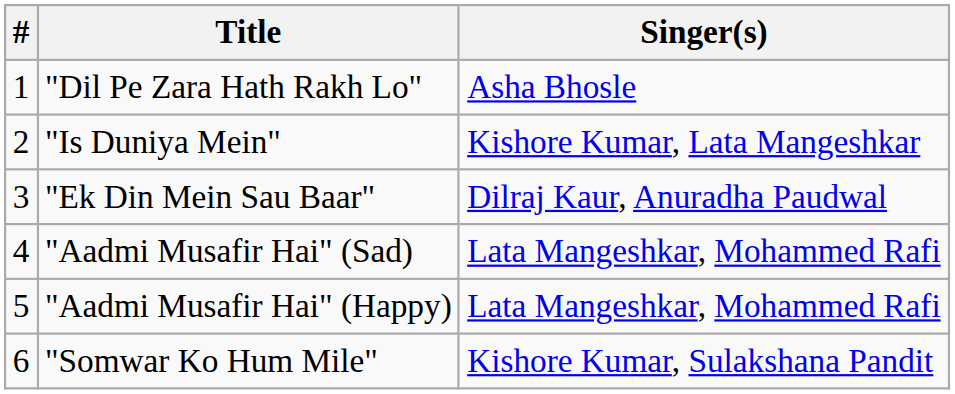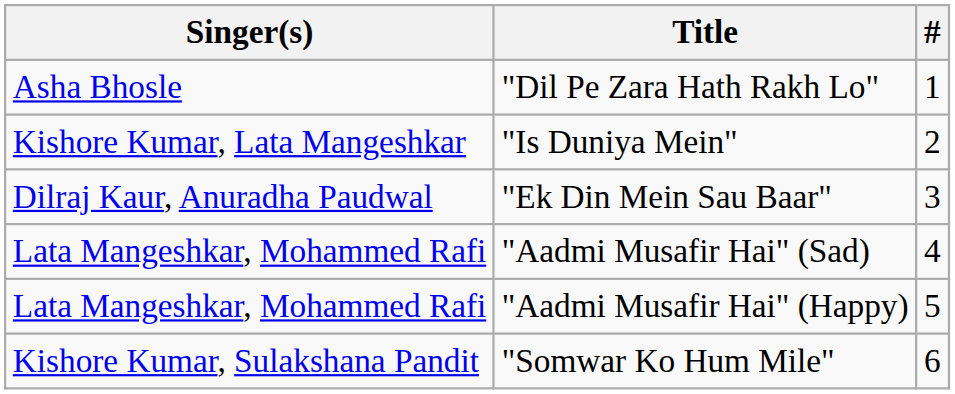 <table class="wikitable" style="font-size:95%;">
 <tr>
+<th>Singer(s)</th>
+<th>Title</th>
 <th>#</th>
-<th>Title</th>
-<th>Singer(s)</th>
 </tr>
 <tr>
+<td><a href='#'>Asha Bhosle</a></td>
+<td>"Dil Pe Zara Hath Rakh Lo"</td>
 <td>1</td>
-<td>"Dil Pe Zara Hath Rakh Lo"</td>
-<td><a href='#'>Asha Bhosle</a></td>
 </tr>
 <tr>
+<td><a href='#'>Kishore Kumar</a>, <a href='#'>Lata Mangeshkar</a></td>
+<td>"Is Duniya Mein"</td>
 <td>2</td>
-<td>"Is Duniya Mein"</td>
-<td><a href='#'>Kishore Kumar</a>, <a href='#'>Lata Mangeshkar</a></td>
 </tr>
 <tr>
+<td><a href='#'>Dilraj Kaur</a>, <a href='#'>Anuradha Paudwal</a></td>
+<td>"Ek Din Mein Sau Baar"</td>
 <td>3</td>
-<td>"Ek Din Mein Sau Baar"</td>
-<td><a href='#'>Dilraj Kaur</a>, <a href='#'>Anuradha Paudwal</a></td>
 </tr>
 <tr>
+<td><a href='#'>Lata Mangeshkar</a>, <a href='#'>Mohammed Rafi</a></td>
+<td>"Aadmi Musafir Hai" (Sad)</td>
 <td>4</td>
-<td>"Aadmi Musafir Hai" (Sad)</td>
-<td><a href='#'>Lata Mangeshkar</a>, <a href='#'>Mohammed Rafi</a></td>
 </tr>
 <tr>
+<td><a href='#'>Lata Mangeshkar</a>, <a href='#'>Mohammed Rafi</a></td>
+<td>"Aadmi Musafir Hai" (Happy)</td>
 <td>5</td>
-<td>"Aadmi Musafir Hai" (Happy)</td>
-<td><a href='#'>Lata Mangeshkar</a>, <a href='#'>Mohammed Rafi</a></td>
 </tr>
 <tr>
+<td><a href='#'>Kishore Kumar</a>, <a href='#'>Sulakshana Pandit</a></td>
+<td>"Somwar Ko Hum Mile"</td>
 <td>6</td>
-<td>"Somwar Ko Hum Mile"</td>
-<td><a href='#'>Kishore Kumar</a>, <a href='#'>Sulakshana Pandit</a></td>
 </tr>
 </table>
